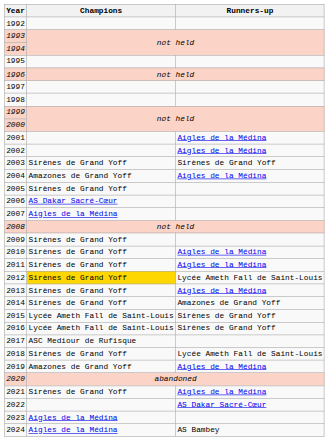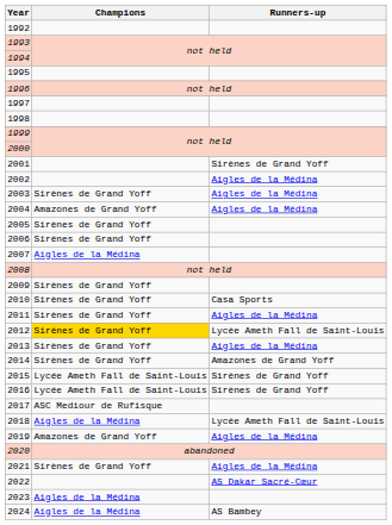 <table class="wikitable">
 <tr>
 <th>Year</th>
 <th>Champions</th>
 <th>Runners-up</th>
 </tr>
 <tr>
 <td>1992</td>
 <td></td>
 <td></td>
 </tr>
 <tr bgcolor=#fcd3c7>
 <td><em>1993</em></td>
 <td align=center colspan=2 rowspan=2><em>not held</em></td>
 </tr>
 <tr bgcolor=#fcd3c7>
 <td><em>1994</em></td>
 </tr>
 <tr>
 <td>1995</td>
 <td></td>
 <td></td>
 </tr>
 <tr bgcolor=#fcd3c7>
 <td><em>1996</em></td>
 <td align=center colspan=2><em>not held</em></td>
 </tr>
 <tr>
 <td>1997</td>
 <td></td>
 <td></td>
 </tr>
 <tr>
 <td>1998</td>
 <td></td>
 <td></td>
 </tr>
 <tr bgcolor=#fcd3c7>
 <td><em>1999</em></td>
 <td align=center colspan=2 rowspan=2><em>not held</em></td>
 </tr>
 <tr bgcolor=#fcd3c7>
 <td><em>2000</em></td>
 </tr>
 <tr>
 <td>2001</td>
 <td></td>
-<td><a href='#'>Aigles de la Médina</a></td>
+<td>Sirènes de Grand Yoff</td>
 </tr>
 <tr>
 <td>2002</td>
 <td></td>
 <td><a href='#'>Aigles de la Médina</a></td>
 </tr>
 <tr>
 <td>2003</td>
 <td>Sirènes de Grand Yoff</td>
-<td>Sirènes de Grand Yoff</td>
+<td><a href='#'>Aigles de la Médina</a></td>
 </tr>
 <tr>
 <td>2004</td>
 <td>Amazones de Grand Yoff</td>
 <td><a href='#'>Aigles de la Médina</a></td>
 </tr>
 <tr>
 <td>2005</td>
 <td>Sirènes de Grand Yoff</td>
 <td></td>
 </tr>
 <tr>
 <td>2006</td>
-<td><a href='#'>AS Dakar Sacré-Cœur</a></td>
+<td>Sirènes de Grand Yoff</td>
 <td></td>
 </tr>
 <tr>
 <td>2007</td>
 <td><a href='#'>Aigles de la Médina</a></td>
 <td></td>
 </tr>
 <tr bgcolor=#fcd3c7>
 <td><em>2008</em></td>
 <td align=center colspan=2><em>not held</em></td>
 </tr>
 <tr>
 <td>2009</td>
 <td>Sirènes de Grand Yoff</td>
 <td></td>
 </tr>
 <tr>
 <td>2010</td>
 <td>Sirènes de Grand Yoff</td>
-<td><a href='#'>Aigles de la Médina</a></td>
+<td>Casa Sports</td>
 </tr>
 <tr>
 <td>2011</td>
 <td>Sirènes de Grand Yoff</td>
 <td><a href='#'>Aigles de la Médina</a></td>
 </tr>
 <tr>
 <td>2012</td>
 <td style="background: gold;">Sirènes de Grand Yoff</td>
 <td>Lycée Ameth Fall de Saint-Louis</td>
 </tr>
 <tr>
 <td>2013</td>
 <td>Sirènes de Grand Yoff</td>
 <td><a href='#'>Aigles de la Médina</a></td>
 </tr>
 <tr>
 <td>2014</td>
 <td>Sirènes de Grand Yoff</td>
 <td>Amazones de Grand Yoff</td>
 </tr>
 <tr>
 <td>2015</td>
 <td>Lycée Ameth Fall de Saint-Louis</td>
 <td>Sirènes de Grand Yoff</td>
 </tr>
 <tr>
 <td>2016</td>
 <td>Lycée Ameth Fall de Saint-Louis</td>
 <td>Sirènes de Grand Yoff</td>
 </tr>
 <tr>
 <td>2017</td>
 <td>ASC Mediour de Rufisque</td>
 <td></td>
 </tr>
 <tr>
 <td>2018</td>
-<td>Sirènes de Grand Yoff</td>
+<td><a href='#'>Aigles de la Médina</a></td>
 <td>Lycée Ameth Fall de Saint-Louis</td>
 </tr>
 <tr>
 <td>2019</td>
 <td>Amazones de Grand Yoff</td>
 <td><a href='#'>Aigles de la Médina</a></td>
 </tr>
 <tr bgcolor=#fcd3c7>
 <td><em>2020</em></td>
 <td align=center colspan=2><em>abandoned</em> </td>
 </tr>
 <tr>
 <td>2021</td>
 <td>Sirènes de Grand Yoff</td>
 <td><a href='#'>Aigles de la Médina</a></td>
 </tr>
 <tr>
 <td>2022</td>
 <td></td>
 <td><a href='#'>AS Dakar Sacré-Cœur</a></td>
 </tr>
 <tr>
 <td>2023</td>
 <td><a href='#'>Aigles de la Médina</a></td>
 <td></td>
 </tr>
 <tr>
 <td>2024</td>
 <td><a href='#'>Aigles de la Médina</a></td>
 <td>AS Bambey</td>
 </tr>
 </table>
